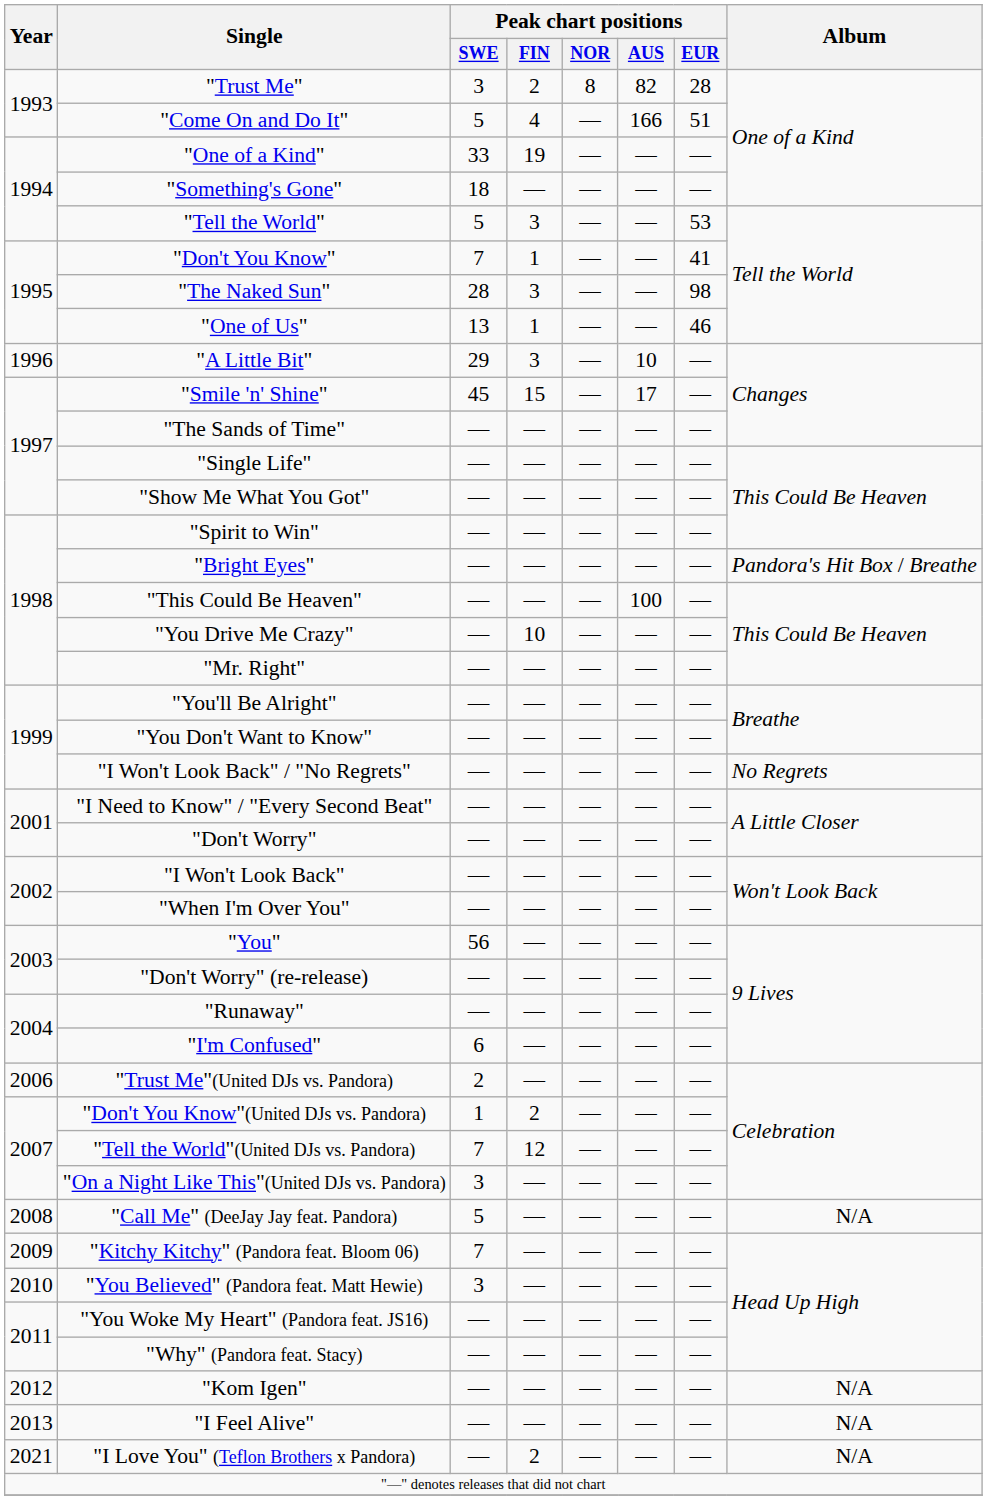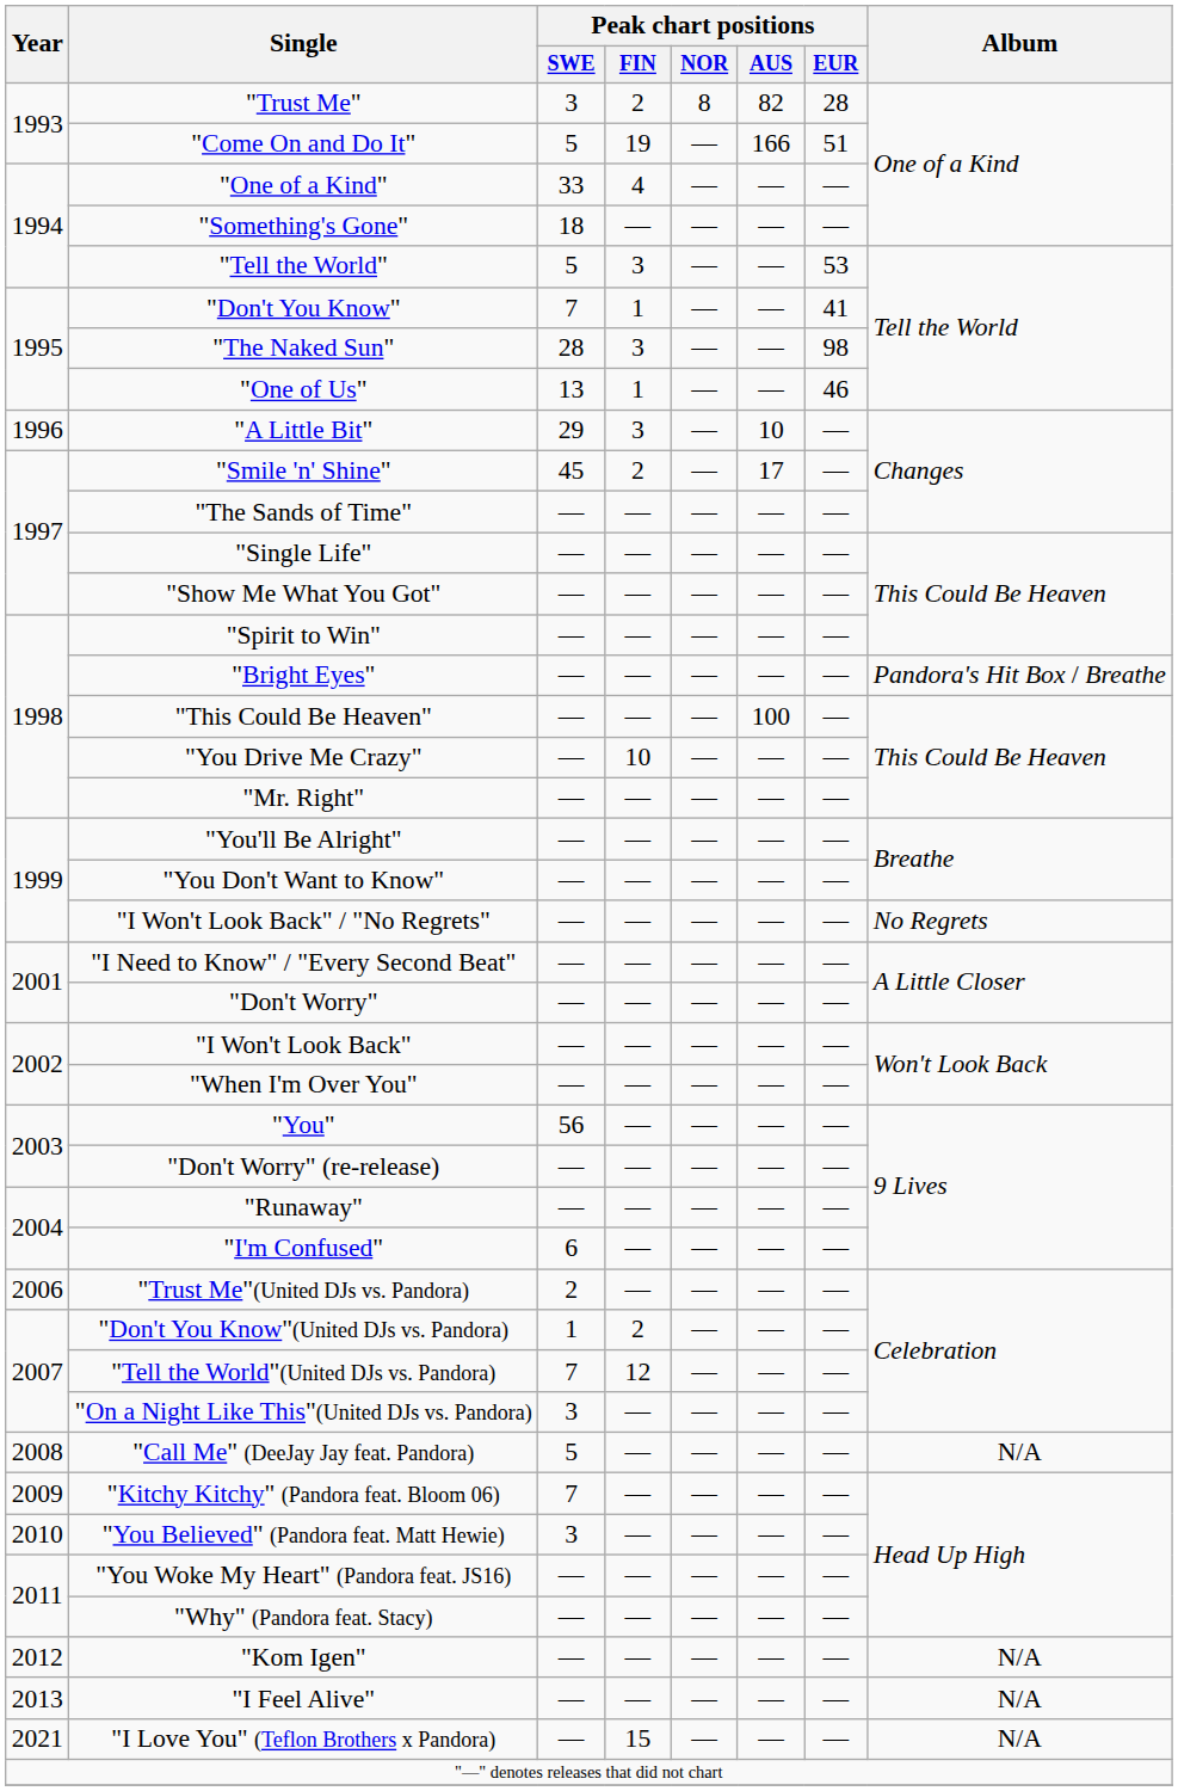 <table class="wikitable" style="text-align:center;">
 <tr>
 <th rowspan="2">Year</th>
 <th rowspan="2">Single</th>
 <th colspan="5">Peak chart positions</th>
 <th rowspan="2">Album</th>
 </tr>
 <tr style="font-size:smaller;">
 <th width="35"><a href='#'>SWE</a><br></th>
 <th width="35"><a href='#'>FIN</a><br></th>
 <th width="35"><a href='#'>NOR</a><br></th>
 <th width="35"><a href='#'>AUS</a><br></th>
 <th width="33"><a href='#'>EUR</a><br></th>
 </tr>
 <tr>
 <td rowspan="2">1993</td>
 <td>"<a href='#'>Trust Me</a>"</td>
 <td align="center">3</td>
 <td align="center">2</td>
 <td align="center">8</td>
 <td align="center">82</td>
 <td align="center">28</td>
 <td align="left" rowspan="4"><em>One of a Kind</em></td>
 </tr>
 <tr>
 <td>"<a href='#'>Come On and Do It</a>"</td>
 <td align="center">5</td>
-<td align="center">4</td>
+<td align="center">19</td>
 <td align="center">—</td>
 <td align="center">166</td>
 <td align="center">51</td>
 </tr>
 <tr>
 <td rowspan="3">1994</td>
 <td>"<a href='#'>One of a Kind</a>"</td>
 <td align="center">33</td>
-<td align="center">19</td>
+<td align="center">4</td>
 <td align="center">—</td>
 <td align="center">—</td>
 <td align="center">—</td>
 </tr>
 <tr>
 <td>"<a href='#'>Something's Gone</a>"</td>
 <td align="center">18</td>
 <td align="center">—</td>
 <td align="center">—</td>
 <td align="center">—</td>
 <td align="center">—</td>
 </tr>
 <tr>
 <td>"<a href='#'>Tell the World</a>"</td>
 <td align="center">5</td>
 <td align="center">3</td>
 <td align="center">—</td>
 <td align="center">—</td>
 <td align="center">53</td>
 <td align="left" rowspan="4"><em>Tell the World</em></td>
 </tr>
 <tr>
 <td rowspan="3">1995</td>
 <td>"<a href='#'>Don't You Know</a>"</td>
 <td align="center">7</td>
 <td align="center">1</td>
 <td align="center">—</td>
 <td align="center">—</td>
 <td align="center">41</td>
 </tr>
 <tr>
 <td>"<a href='#'>The Naked Sun</a>"</td>
 <td align="center">28</td>
 <td align="center">3</td>
 <td align="center">—</td>
 <td align="center">—</td>
 <td align="center">98</td>
 </tr>
 <tr>
 <td>"<a href='#'>One of Us</a>"</td>
 <td align="center">13</td>
 <td align="center">1</td>
 <td align="center">—</td>
 <td align="center">—</td>
 <td align="center">46</td>
 </tr>
 <tr>
 <td>1996</td>
 <td>"<a href='#'>A Little Bit</a>"</td>
 <td align="center">29</td>
 <td align="center">3</td>
 <td align="center">—</td>
 <td align="center">10</td>
 <td align="center">—</td>
 <td align="left" rowspan="3"><em>Changes</em></td>
 </tr>
 <tr>
 <td rowspan="4">1997</td>
 <td>"<a href='#'>Smile 'n' Shine</a>"</td>
 <td align="center">45</td>
-<td align="center">15</td>
+<td align="center">2</td>
 <td align="center">—</td>
 <td align="center">17</td>
 <td align="center">—</td>
 </tr>
 <tr>
 <td>"The Sands of Time"</td>
 <td align="center">—</td>
 <td align="center">—</td>
 <td align="center">—</td>
 <td align="center">—</td>
 <td align="center">—</td>
 </tr>
 <tr>
 <td>"Single Life"</td>
 <td align="center">—</td>
 <td align="center">—</td>
 <td align="center">—</td>
 <td align="center">—</td>
 <td align="center">—</td>
 <td align="left" rowspan="3"><em>This Could Be Heaven</em></td>
 </tr>
 <tr>
 <td>"Show Me What You Got"</td>
 <td align="center">—</td>
 <td align="center">—</td>
 <td align="center">—</td>
 <td align="center">—</td>
 <td align="center">—</td>
 </tr>
 <tr>
 <td rowspan="5">1998</td>
 <td>"Spirit to Win"</td>
 <td align="center">—</td>
 <td align="center">—</td>
 <td align="center">—</td>
 <td align="center">—</td>
 <td align="center">—</td>
 </tr>
 <tr>
 <td>"<a href='#'>Bright Eyes</a>"</td>
 <td align="center">—</td>
 <td align="center">—</td>
 <td align="center">—</td>
 <td align="center">—</td>
 <td align="center">—</td>
 <td align="left" rowspan="1"><em>Pandora's Hit Box</em> / <em>Breathe</em></td>
 </tr>
 <tr>
 <td>"This Could Be Heaven"</td>
 <td align="center">—</td>
 <td align="center">—</td>
 <td align="center">—</td>
 <td align="center">100</td>
 <td align="center">—</td>
 <td align="left" rowspan="3"><em>This Could Be Heaven</em></td>
 </tr>
 <tr>
 <td>"You Drive Me Crazy"</td>
 <td align="center">—</td>
 <td align="center">10</td>
 <td align="center">—</td>
 <td align="center">—</td>
 <td align="center">—</td>
 </tr>
 <tr>
 <td>"Mr. Right"</td>
 <td align="center">—</td>
 <td align="center">—</td>
 <td align="center">—</td>
 <td align="center">—</td>
 <td align="center">—</td>
 </tr>
 <tr>
 <td rowspan="3">1999</td>
 <td>"You'll Be Alright"</td>
 <td align="center">—</td>
 <td align="center">—</td>
 <td align="center">—</td>
 <td align="center">—</td>
 <td align="center">—</td>
 <td align="left" rowspan="2"><em>Breathe</em></td>
 </tr>
 <tr>
 <td>"You Don't Want to Know"</td>
 <td align="center">—</td>
 <td align="center">—</td>
 <td align="center">—</td>
 <td align="center">—</td>
 <td align="center">—</td>
 </tr>
 <tr>
 <td>"I Won't Look Back" / "No Regrets"</td>
 <td align="center">—</td>
 <td align="center">—</td>
 <td align="center">—</td>
 <td align="center">—</td>
 <td align="center">—</td>
 <td align="left"><em>No Regrets</em></td>
 </tr>
 <tr>
 <td rowspan="2">2001</td>
 <td>"I Need to Know" / "Every Second Beat"</td>
 <td align="center">—</td>
 <td align="center">—</td>
 <td align="center">—</td>
 <td align="center">—</td>
 <td align="center">—</td>
 <td align="left" rowspan="2"><em>A Little Closer</em></td>
 </tr>
 <tr>
 <td>"Don't Worry"</td>
 <td align="center">—</td>
 <td align="center">—</td>
 <td align="center">—</td>
 <td align="center">—</td>
 <td align="center">—</td>
 </tr>
 <tr>
 <td rowspan="2">2002</td>
 <td>"I Won't Look Back"</td>
 <td align="center">—</td>
 <td align="center">—</td>
 <td align="center">—</td>
 <td align="center">—</td>
 <td align="center">—</td>
 <td align="left" rowspan="2"><em>Won't Look Back</em></td>
 </tr>
 <tr>
 <td>"When I'm Over You"</td>
 <td align="center">—</td>
 <td align="center">—</td>
 <td align="center">—</td>
 <td align="center">—</td>
 <td align="center">—</td>
 </tr>
 <tr>
 <td rowspan="2">2003</td>
 <td>"<a href='#'>You</a>"</td>
 <td align="center">56</td>
 <td align="center">—</td>
 <td align="center">—</td>
 <td align="center">—</td>
 <td align="center">—</td>
 <td align="left" rowspan="4"><em>9 Lives</em></td>
 </tr>
 <tr>
 <td>"Don't Worry" (re-release)</td>
 <td align="center">—</td>
 <td align="center">—</td>
 <td align="center">—</td>
 <td align="center">—</td>
 <td align="center">—</td>
 </tr>
 <tr>
 <td rowspan="2">2004</td>
 <td>"Runaway"</td>
 <td align="center">—</td>
 <td align="center">—</td>
 <td align="center">—</td>
 <td align="center">—</td>
 <td align="center">—</td>
 </tr>
 <tr>
 <td>"<a href='#'>I'm Confused</a>"</td>
 <td align="center">6</td>
 <td align="center">—</td>
 <td align="center">—</td>
 <td align="center">—</td>
 <td align="center">—</td>
 </tr>
 <tr>
 <td rowspan="1">2006</td>
 <td>"<a href='#'>Trust Me</a>"<small>(United DJs vs. Pandora)</small></td>
 <td align="center">2</td>
 <td align="center">—</td>
 <td align="center">—</td>
 <td align="center">—</td>
 <td align="center">—</td>
 <td align="left" rowspan="4"><em>Celebration</em></td>
 </tr>
 <tr>
 <td rowspan="3">2007</td>
 <td>"<a href='#'>Don't You Know</a>"<small>(United DJs vs. Pandora)</small></td>
 <td align="center">1</td>
 <td align="center">2</td>
 <td align="center">—</td>
 <td align="center">—</td>
 <td align="center">—</td>
 </tr>
 <tr>
 <td>"<a href='#'>Tell the World</a>"<small>(United DJs vs. Pandora)</small></td>
 <td align="center">7</td>
 <td align="center">12</td>
 <td align="center">—</td>
 <td align="center">—</td>
 <td align="center">—</td>
 </tr>
 <tr>
 <td>"<a href='#'>On a Night Like This</a>"<small>(United DJs vs. Pandora)</small></td>
 <td align="center">3</td>
 <td align="center">—</td>
 <td align="center">—</td>
 <td align="center">—</td>
 <td align="center">—</td>
 </tr>
 <tr>
 <td rowspan="1">2008</td>
 <td>"<a href='#'>Call Me</a>" <small>(DeeJay Jay feat. Pandora)</small></td>
 <td align="center">5</td>
 <td align="center">—</td>
 <td align="center">—</td>
 <td align="center">—</td>
 <td align="center">—</td>
 <td>N/A</td>
 </tr>
 <tr>
 <td rowspan="1">2009</td>
 <td>"<a href='#'>Kitchy Kitchy</a>" <small>(Pandora feat. Bloom 06)</small></td>
 <td align="center">7</td>
 <td align="center">—</td>
 <td align="center">—</td>
 <td align="center">—</td>
 <td align="center">—</td>
 <td align="left" rowspan="4"><em>Head Up High</em></td>
 </tr>
 <tr>
 <td rowspan="1">2010</td>
 <td>"<a href='#'>You Believed</a>" <small>(Pandora feat. Matt Hewie)</small></td>
 <td align="center">3</td>
 <td align="center">—</td>
 <td align="center">—</td>
 <td align="center">—</td>
 <td align="center">—</td>
 </tr>
 <tr>
 <td rowspan="2">2011</td>
 <td>"You Woke My Heart" <small>(Pandora feat. JS16)</small></td>
 <td align="center">—</td>
 <td align="center">—</td>
 <td align="center">—</td>
 <td align="center">—</td>
 <td align="center">—</td>
 </tr>
 <tr>
 <td>"Why" <small>(Pandora feat. Stacy)</small></td>
 <td align="center">—</td>
 <td align="center">—</td>
 <td align="center">—</td>
 <td align="center">—</td>
 <td align="center">—</td>
 </tr>
 <tr>
 <td rowspan="1">2012</td>
 <td>"Kom Igen" </td>
 <td align="center">—</td>
 <td align="center">—</td>
 <td align="center">—</td>
 <td align="center">—</td>
 <td align="center">—</td>
 <td>N/A</td>
 </tr>
 <tr>
 <td rowspan="1">2013</td>
 <td>"I Feel Alive" </td>
 <td align="center">—</td>
 <td align="center">—</td>
 <td align="center">—</td>
 <td align="center">—</td>
 <td align="center">—</td>
 <td>N/A</td>
 </tr>
 <tr>
 <td rowspan="1">2021</td>
 <td>"I Love You" <small>(<a href='#'>Teflon Brothers</a> x Pandora)</small> </td>
 <td align="center">—</td>
-<td align="center">2</td>
+<td align="center">15</td>
 <td align="center">—</td>
 <td align="center">—</td>
 <td align="center">—</td>
 <td>N/A</td>
 </tr>
 <tr>
 <td align="center" colspan="15" style="font-size:8pt">"—" denotes releases that did not chart</td>
 </tr>
 <tr>
 </tr>
 </table>
